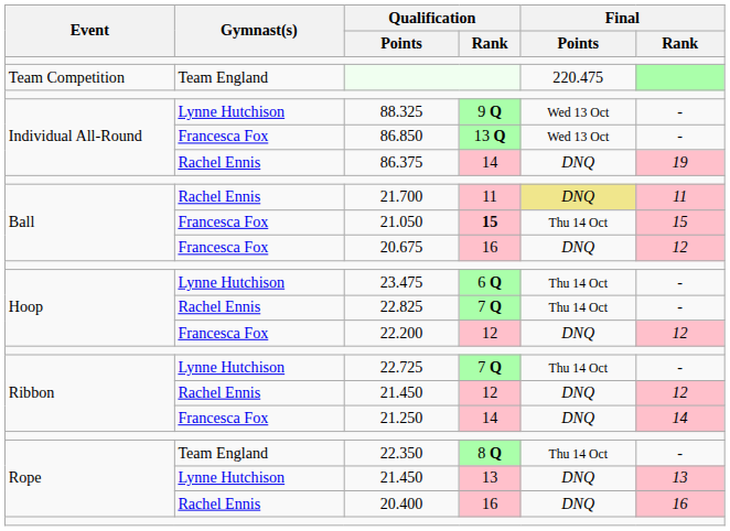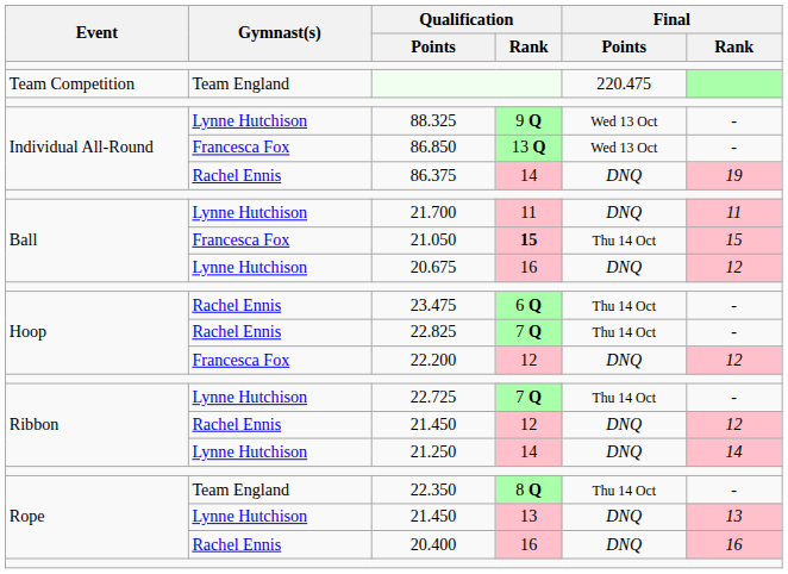 <table class=wikitable style="font-size:90%">
 <tr>
 <th rowspan="2" style="width:150px;">Event</th>
 <th rowspan="2" style="width:150px;">Gymnast(s)</th>
 <th colspan="2" style="width:150px;">Qualification</th>
 <th colspan="2" style="width:175px;">Final</th>
 </tr>
 <tr>
 <th width=100>Points</th>
 <th width=50>Rank</th>
 <th width=100>Points</th>
 <th width=75>Rank</th>
 </tr>
 <tr>
 <td colspan="6" style="height:1px;;"></td>
 </tr>
 <tr>
 <td>Team Competition</td>
 <td>Team England</td>
 <td colspan="2" style="background:honeydew;"></td>
 <td style="text-align:center;">220.475</td>
 <td style="text-align:center; background:#afa;"></td>
 </tr>
 <tr>
 <td colspan="6" style="height:1px;;"></td>
 </tr>
 <tr>
 <td rowspan=3>Individual All-Round</td>
 <td><a href='#'>Lynne Hutchison</a></td>
 <td style="text-align:center;">88.325</td>
 <td style="text-align:center; background:#afa;">9 <strong>Q</strong></td>
 <td style="text-align:center;"><small>Wed 13 Oct</small></td>
 <td style="text-align:center;">-</td>
 </tr>
 <tr>
 <td><a href='#'>Francesca Fox</a></td>
 <td style="text-align:center;">86.850</td>
 <td style="text-align:center; background:#afa;">13 <strong>Q</strong></td>
 <td style="text-align:center;"><small>Wed 13 Oct</small></td>
 <td style="text-align:center;">-</td>
 </tr>
 <tr>
 <td><a href='#'>Rachel Ennis</a></td>
 <td style="text-align:center;">86.375</td>
 <td style="text-align:center; background:pink;">14</td>
 <td style="text-align:center;"><em>DNQ</em></td>
 <td style="text-align:center; background:pink;"><em>19</em></td>
 </tr>
 <tr>
 <td colspan="6" style="height:1px;;"></td>
 </tr>
 <tr>
 <td rowspan=3>Ball</td>
-<td><a href='#'>Rachel Ennis</a></td>
+<td><a href='#'>Lynne Hutchison</a></td>
 <td style="text-align:center;">21.700</td>
 <td style="text-align:center; background:pink;">11</td>
-<td style="background: khaki; text-align:center;"><em>DNQ</em></td>
+<td style="text-align:center;"><em>DNQ</em></td>
 <td style="text-align:center; background:pink;"><em>11</em></td>
 </tr>
 <tr>
 <td><a href='#'>Francesca Fox</a></td>
 <td style="text-align:center;">21.050</td>
 <td style="text-align:center; background:pink;"><strong>15</strong></td>
 <td style="text-align:center;"><small>Thu 14 Oct</small></td>
 <td style="text-align:center; background:pink;"><em>15</em></td>
 </tr>
 <tr>
-<td><a href='#'>Francesca Fox</a></td>
+<td><a href='#'>Lynne Hutchison</a></td>
 <td style="text-align:center;">20.675</td>
 <td style="text-align:center; background:pink;">16</td>
 <td style="text-align:center;"><em>DNQ</em></td>
 <td style="text-align:center; background:pink;"><em>12</em></td>
 </tr>
 <tr>
 <td colspan="6" style="height:1px;;"></td>
 </tr>
 <tr>
 <td rowspan=3>Hoop</td>
-<td><a href='#'>Lynne Hutchison</a></td>
+<td><a href='#'>Rachel Ennis</a></td>
 <td style="text-align:center;">23.475</td>
 <td style="text-align:center; background:#afa;">6 <strong>Q</strong></td>
 <td style="text-align:center;"><small>Thu 14 Oct</small></td>
 <td style="text-align:center;">-</td>
 </tr>
 <tr>
 <td><a href='#'>Rachel Ennis</a></td>
 <td style="text-align:center;">22.825</td>
 <td style="text-align:center; background:#afa;">7 <strong>Q</strong></td>
 <td style="text-align:center;"><small>Thu 14 Oct</small></td>
 <td style="text-align:center;">-</td>
 </tr>
 <tr>
 <td><a href='#'>Francesca Fox</a></td>
 <td style="text-align:center;">22.200</td>
 <td style="text-align:center; background:pink;">12</td>
 <td style="text-align:center;"><em>DNQ</em></td>
 <td style="text-align:center; background:pink;"><em>12</em></td>
 </tr>
 <tr>
 <td colspan="6" style="height:1px;;"></td>
 </tr>
 <tr>
 <td rowspan=3>Ribbon</td>
 <td><a href='#'>Lynne Hutchison</a></td>
 <td style="text-align:center;">22.725</td>
 <td style="text-align:center; background:#afa;">7 <strong>Q</strong></td>
 <td style="text-align:center;"><small>Thu 14 Oct</small></td>
 <td style="text-align:center;">-</td>
 </tr>
 <tr>
 <td><a href='#'>Rachel Ennis</a></td>
 <td style="text-align:center;">21.450</td>
 <td style="text-align:center; background:pink;">12</td>
 <td style="text-align:center;"><em>DNQ</em></td>
 <td style="text-align:center; background:pink;"><em>12</em></td>
 </tr>
 <tr>
-<td><a href='#'>Francesca Fox</a></td>
+<td><a href='#'>Lynne Hutchison</a></td>
 <td style="text-align:center;">21.250</td>
 <td style="text-align:center; background:pink;">14</td>
 <td style="text-align:center;"><em>DNQ</em></td>
 <td style="text-align:center; background:pink;"><em>14</em></td>
 </tr>
 <tr>
 <td colspan="6" style="height:1px;;"></td>
 </tr>
 <tr>
 <td rowspan=3>Rope</td>
 <td>Team England</td>
 <td style="text-align:center;">22.350</td>
 <td style="text-align:center; background:#afa;">8 <strong>Q</strong></td>
 <td style="text-align:center;"><small>Thu 14 Oct</small></td>
 <td style="text-align:center;">-</td>
 </tr>
 <tr>
 <td><a href='#'>Lynne Hutchison</a></td>
 <td style="text-align:center;">21.450</td>
 <td style="text-align:center; background:pink;">13</td>
 <td style="text-align:center;"><em>DNQ</em></td>
 <td style="text-align:center; background:pink;"><em>13</em></td>
 </tr>
 <tr>
 <td><a href='#'>Rachel Ennis</a></td>
 <td style="text-align:center;">20.400</td>
 <td style="text-align:center; background:pink;">16</td>
 <td style="text-align:center;"><em>DNQ</em></td>
 <td style="text-align:center; background:pink;"><em>16</em></td>
 </tr>
 <tr>
 <td colspan="6" style="height:1px;;"></td>
 </tr>
 </table>
